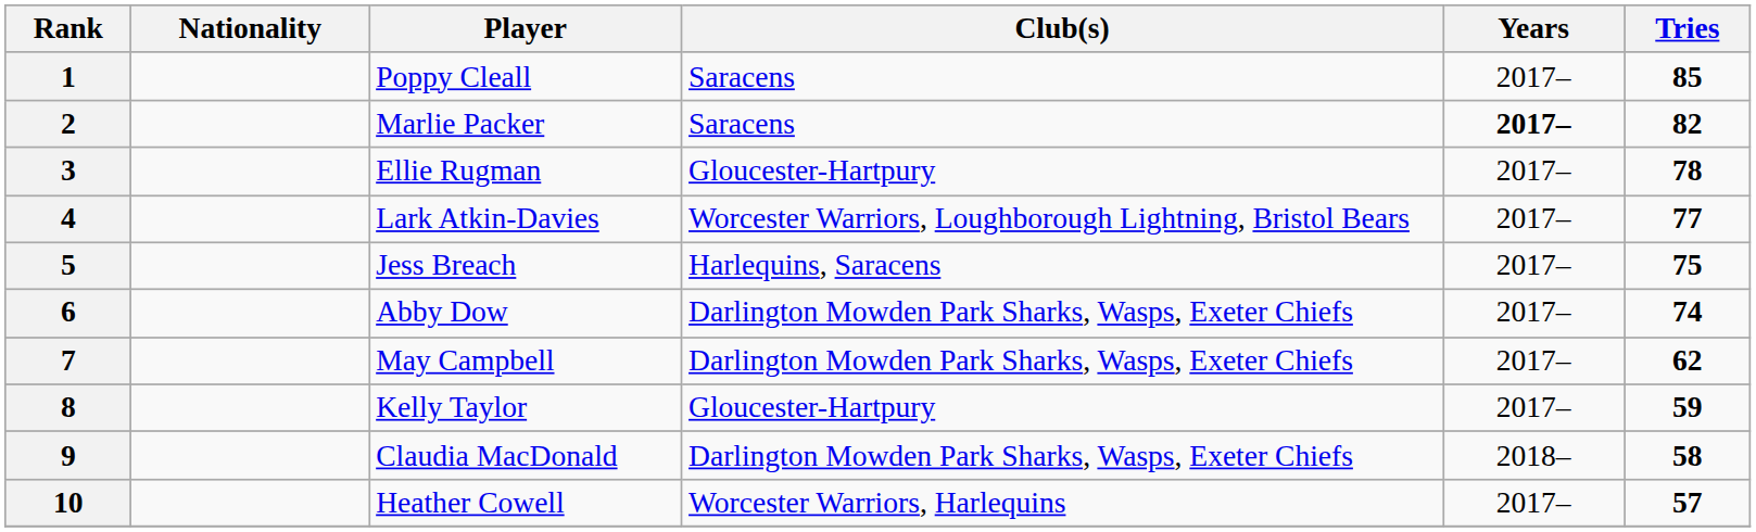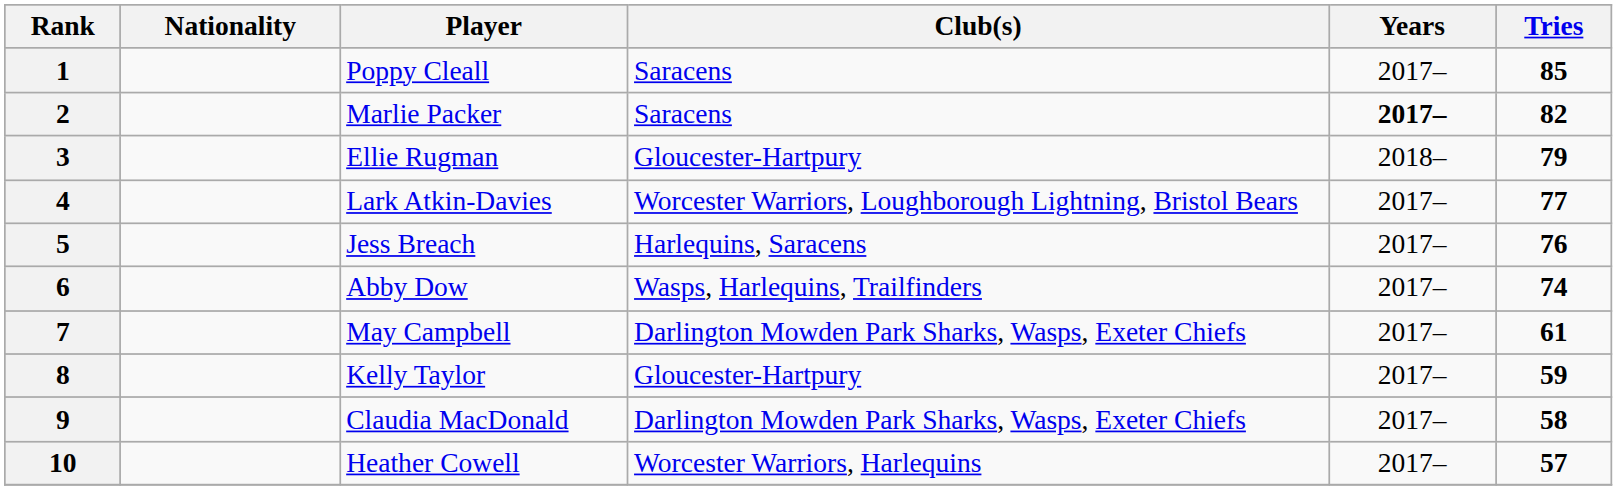 <table class="wikitable sortable" style="text-align:center;">
 <tr>
 <th width=60>Rank</th>
 <th width=120>Nationality</th>
 <th width=160>Player</th>
 <th width=400>Club(s)</th>
 <th width=90>Years</th>
 <th width=60><a href='#'>Tries</a></th>
 </tr>
 <tr>
 <th>1</th>
 <td align=left></td>
 <td align=left><a href='#'>Poppy Cleall</a></td>
 <td align=left><a href='#'>Saracens</a></td>
 <td>2017–</td>
 <td><strong>85</strong></td>
 </tr>
 <tr>
 <th>2</th>
 <td align=left></td>
 <td align=left><a href='#'>Marlie Packer</a></td>
 <td align=left><a href='#'>Saracens</a></td>
 <td><strong>2017–</strong></td>
 <td><strong>82</strong></td>
 </tr>
 <tr>
 <th>3</th>
 <td align=left></td>
 <td align=left><a href='#'>Ellie Rugman</a></td>
 <td align=left><a href='#'>Gloucester-Hartpury</a></td>
-<td>2017–</td>
-<td><strong>78</strong></td>
+<td>2018–</td>
+<td><strong>79</strong></td>
 </tr>
 <tr>
 <th>4</th>
 <td align=left></td>
 <td align=left><a href='#'>Lark Atkin-Davies</a></td>
 <td align=left><a href='#'>Worcester Warriors</a>, <a href='#'>Loughborough Lightning</a>, <a href='#'>Bristol Bears</a></td>
 <td>2017–</td>
 <td><strong>77</strong></td>
 </tr>
 <tr>
 <th>5</th>
 <td align=left></td>
 <td align=left><a href='#'>Jess Breach</a></td>
 <td align=left><a href='#'>Harlequins</a>, <a href='#'>Saracens</a></td>
 <td>2017–</td>
-<td><strong>75</strong></td>
+<td><strong>76</strong></td>
 </tr>
 <tr>
 <th>6</th>
 <td align=left></td>
 <td align=left><a href='#'>Abby Dow</a></td>
-<td align=left><a href='#'>Darlington Mowden Park Sharks</a>, <a href='#'>Wasps</a>, <a href='#'>Exeter Chiefs</a></td>
+<td align=left><a href='#'>Wasps</a>, <a href='#'>Harlequins</a>, <a href='#'>Trailfinders</a></td>
 <td>2017–</td>
 <td><strong>74</strong></td>
 </tr>
 <tr>
 <th>7</th>
 <td align=left></td>
 <td align=left><a href='#'>May Campbell</a></td>
 <td align=left><a href='#'>Darlington Mowden Park Sharks</a>, <a href='#'>Wasps</a>, <a href='#'>Exeter Chiefs</a></td>
 <td>2017–</td>
-<td><strong>62</strong></td>
+<td><strong>61</strong></td>
 </tr>
 <tr>
 <th>8</th>
 <td align=left></td>
 <td align=left><a href='#'>Kelly Taylor</a></td>
 <td align=left><a href='#'>Gloucester-Hartpury</a></td>
 <td>2017–</td>
 <td><strong>59</strong></td>
 </tr>
 <tr>
 <th>9</th>
 <td align=left></td>
 <td align=left><a href='#'>Claudia MacDonald</a></td>
 <td align=left><a href='#'>Darlington Mowden Park Sharks</a>, <a href='#'>Wasps</a>, <a href='#'>Exeter Chiefs</a></td>
-<td>2018–</td>
+<td>2017–</td>
 <td><strong>58</strong></td>
 </tr>
 <tr>
 <th>10</th>
 <td align=left></td>
 <td align=left><a href='#'>Heather Cowell</a></td>
 <td align=left><a href='#'>Worcester Warriors</a>, <a href='#'>Harlequins</a></td>
 <td>2017–</td>
 <td><strong>57</strong></td>
 </tr>
 <tr>
 </tr>
 </table>
